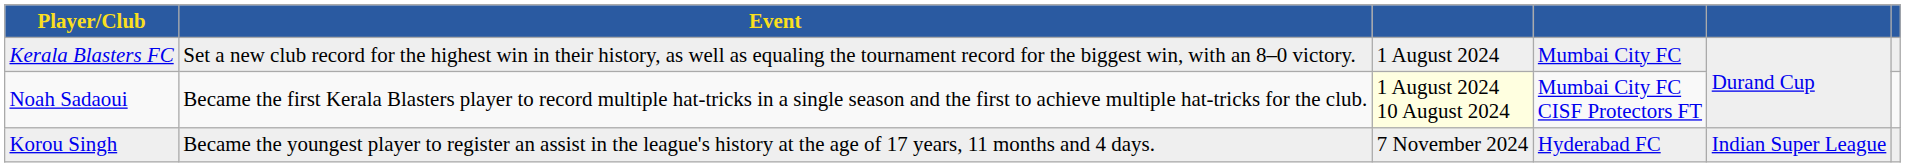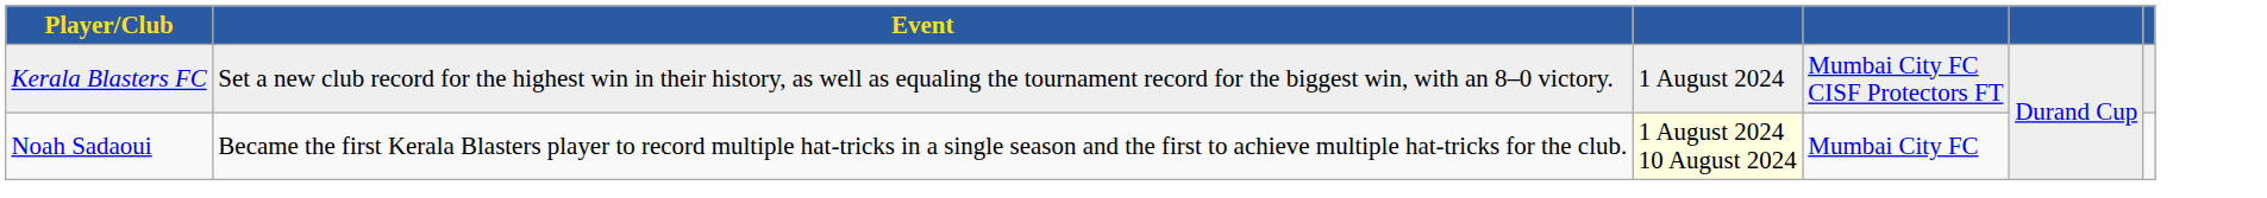 <table class="wikitable sortable" style="font-size: 100%; text-align: left;">
 <tr>
 <th style="background:#2A5AA1; color:#FADF20; text-align:center;">Player/Club</th>
 <th style="background:#2A5AA1; color:#FADF20; text-align:center;">Event</th>
 <th style="background:#2A5AA1; color:#FADF20; text-align:center;"></th>
 <th style="background:#2A5AA1; color:#FADF20; text-align:center;"></th>
 <th style="background:#2A5AA1; color:#FADF20; text-align:center;"></th>
 <th style="background:#2A5AA1; color:#FADF20; text-align:center;"></th>
 </tr>
 <tr bgcolor="#EFEFEF">
 <td><em><a href='#'>Kerala Blasters FC</a></em></td>
 <td>Set a new club record for the highest win in their history, as well as equaling the tournament record for the biggest win, with an 8–0 victory.</td>
 <td>1 August 2024</td>
-<td> <a href='#'>Mumbai City FC</a></td>
+<td> <a href='#'>Mumbai City FC</a><br> <a href='#'>CISF Protectors FT</a></td>
 <td rowspan="2"><a href='#'>Durand Cup</a></td>
 <td></td>
 </tr>
 <tr>
 <td> <a href='#'>Noah Sadaoui</a></td>
 <td>Became the first Kerala Blasters player to record multiple hat-tricks in a single season and the first to achieve multiple hat-tricks for the club.</td>
 <td style="background: lightyellow;">1 August 2024<br>10 August 2024</td>
-<td> <a href='#'>Mumbai City FC</a><br> <a href='#'>CISF Protectors FT</a></td>
-<td></td>
-</tr>
-<tr bgcolor="#EFEFEF">
-<td> <a href='#'>Korou Singh</a></td>
-<td>Became the youngest player to register an assist in the league's history at the age of  17 years, 11 months and 4 days.</td>
-<td>7 November 2024</td>
-<td> <a href='#'>Hyderabad FC</a></td>
-<td><a href='#'>Indian Super League</a></td>
+<td> <a href='#'>Mumbai City FC</a></td>
 <td></td>
 </tr>
 </table>
